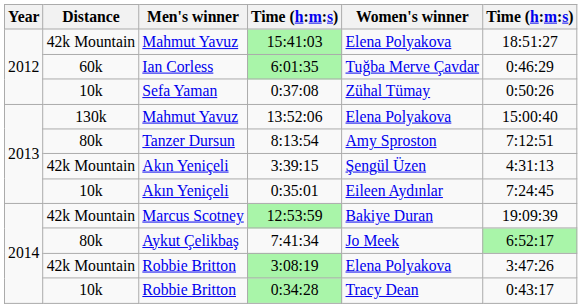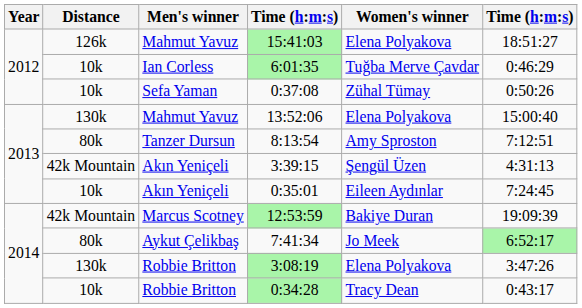 <table class="wikitable sortable" style="text-align:center">
 <tr>
 <th>Year</th>
 <th data-sort-type="Number">Distance</th>
 <th class=unsortable>Men's winner</th>
 <th data-sort-type="Time">Time (<a href='#'>h</a>:<a href='#'>m</a>:<a href='#'>s</a>)</th>
 <th class=unsortable>Women's winner</th>
 <th data-sort-type="Time">Time (<a href='#'>h</a>:<a href='#'>m</a>:<a href='#'>s</a>)</th>
 </tr>
 <tr>
 <td rowspan=3>2012</td>
-<td>42k Mountain</td>
+<td>126k</td>
 <td align=left> <a href='#'>Mahmut Yavuz</a></td>
 <td style="background:#A9F5A9;">15:41:03</td>
 <td align=left> <a href='#'>Elena Polyakova</a></td>
 <td>18:51:27</td>
 </tr>
 <tr>
-<td>60k</td>
+<td>10k</td>
 <td align=left> <a href='#'>Ian Corless</a></td>
 <td style="background:#A9F5A9;">6:01:35</td>
 <td align=left> <a href='#'>Tuğba Merve Çavdar</a></td>
 <td>0:46:29</td>
 </tr>
 <tr>
 <td>10k</td>
 <td align=left> <a href='#'>Sefa Yaman</a></td>
 <td>0:37:08</td>
 <td align=left> <a href='#'>Zühal Tümay</a></td>
 <td>0:50:26</td>
 </tr>
 <tr>
 <td rowspan=4>2013</td>
 <td>130k</td>
 <td align=left> <a href='#'>Mahmut Yavuz</a></td>
 <td>13:52:06</td>
 <td align=left> <a href='#'>Elena Polyakova</a></td>
 <td>15:00:40</td>
 </tr>
 <tr>
 <td>80k</td>
 <td align=left> <a href='#'>Tanzer Dursun</a></td>
 <td>8:13:54</td>
 <td align=left> <a href='#'>Amy Sproston</a></td>
 <td>7:12:51</td>
 </tr>
 <tr>
 <td>42k Mountain</td>
 <td align=left> <a href='#'>Akın Yeniçeli</a></td>
 <td>3:39:15</td>
 <td align=left> <a href='#'>Şengül Üzen</a></td>
 <td>4:31:13</td>
 </tr>
 <tr>
 <td>10k</td>
 <td align=left> <a href='#'>Akın Yeniçeli</a></td>
 <td>0:35:01</td>
 <td align=left> <a href='#'>Eileen Aydınlar</a></td>
 <td>7:24:45</td>
 </tr>
 <tr>
 <td rowspan=4>2014</td>
 <td>42k Mountain</td>
 <td align=left> <a href='#'>Marcus Scotney</a></td>
 <td style="background:#A9F5A9;">12:53:59</td>
 <td align=left> <a href='#'>Bakiye Duran</a></td>
 <td>19:09:39</td>
 </tr>
 <tr>
 <td>80k</td>
 <td align=left> <a href='#'>Aykut Çelikbaş</a></td>
 <td>7:41:34</td>
 <td align=left> <a href='#'>Jo Meek</a></td>
 <td style="background:#A9F5A9;">6:52:17</td>
 </tr>
 <tr>
-<td>42k Mountain</td>
+<td>130k</td>
 <td align=left> <a href='#'>Robbie Britton</a></td>
 <td style="background:#A9F5A9;">3:08:19</td>
 <td align=left> <a href='#'>Elena Polyakova</a></td>
 <td>3:47:26</td>
 </tr>
 <tr>
 <td>10k</td>
 <td align=left> <a href='#'>Robbie Britton</a></td>
 <td style="background:#A9F5A9;">0:34:28</td>
 <td align=left> <a href='#'>Tracy Dean</a></td>
 <td>0:43:17</td>
 </tr>
 </table>
